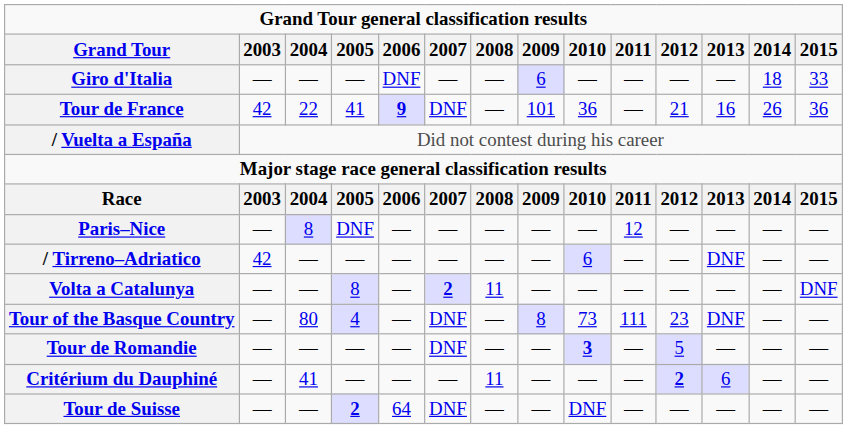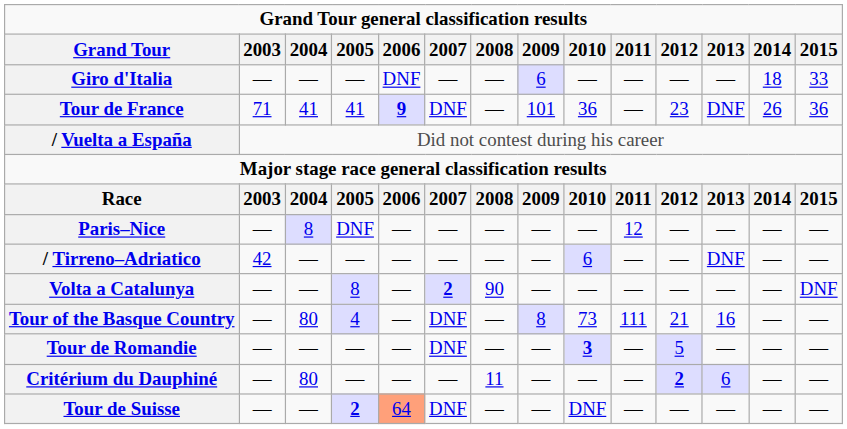 <table class="wikitable plainrowheaders">
 <tr>
 <td colspan=14 align="center"><strong>Grand Tour general classification results</strong></td>
 </tr>
 <tr>
 <th scope="col"><a href='#'>Grand Tour</a></th>
 <th scope="col">2003</th>
 <th scope="col">2004</th>
 <th scope="col">2005</th>
 <th scope="col">2006</th>
 <th scope="col">2007</th>
 <th scope="col">2008</th>
 <th scope="col">2009</th>
 <th scope="col">2010</th>
 <th scope="col">2011</th>
 <th scope="col">2012</th>
 <th scope="col">2013</th>
 <th scope="col">2014</th>
 <th scope="col">2015</th>
 </tr>
 <tr style="text-align:center;">
 <th scope="row"> <a href='#'>Giro d'Italia</a></th>
 <td>—</td>
 <td>—</td>
 <td>—</td>
 <td><a href='#'>DNF</a></td>
 <td>—</td>
 <td>—</td>
 <td style="background:#ddf;"><a href='#'>6</a></td>
 <td>—</td>
 <td>—</td>
 <td>—</td>
 <td>—</td>
 <td><a href='#'>18</a></td>
 <td><a href='#'>33</a></td>
 </tr>
 <tr style="text-align:center;">
 <th scope="row"> <a href='#'>Tour de France</a></th>
-<td><a href='#'>42</a></td>
-<td><a href='#'>22</a></td>
+<td><a href='#'>71</a></td>
+<td><a href='#'>41</a></td>
 <td><a href='#'>41</a></td>
 <td style="background:#ddf;"><strong><a href='#'>9</a></strong></td>
 <td><a href='#'>DNF</a></td>
 <td>—</td>
 <td><a href='#'>101</a></td>
 <td><a href='#'>36</a></td>
 <td>—</td>
-<td><a href='#'>21</a></td>
-<td><a href='#'>16</a></td>
+<td><a href='#'>23</a></td>
+<td><a href='#'>DNF</a></td>
 <td><a href='#'>26</a></td>
 <td><a href='#'>36</a></td>
 </tr>
 <tr style="text-align:center;">
 <th scope="row">/ <a href='#'>Vuelta a España</a></th>
 <td style="color:#4d4d4d;" colspan=13>Did not contest during his career</td>
 </tr>
 <tr>
 <td colspan=14 align="center"><strong>Major stage race general classification results</strong></td>
 </tr>
 <tr>
 <th scope="col">Race</th>
 <th scope="col">2003</th>
 <th scope="col">2004</th>
 <th scope="col">2005</th>
 <th scope="col">2006</th>
 <th scope="col">2007</th>
 <th scope="col">2008</th>
 <th scope="col">2009</th>
 <th scope="col">2010</th>
 <th scope="col">2011</th>
 <th scope="col">2012</th>
 <th scope="col">2013</th>
 <th scope="col">2014</th>
 <th scope="col">2015</th>
 </tr>
 <tr style="text-align:center;">
 <th scope="row"> <a href='#'>Paris–Nice</a></th>
 <td>—</td>
 <td style="background:#ddf;"><a href='#'>8</a></td>
 <td><a href='#'>DNF</a></td>
 <td>—</td>
 <td>—</td>
 <td>—</td>
 <td>—</td>
 <td>—</td>
 <td><a href='#'>12</a></td>
 <td>—</td>
 <td>—</td>
 <td>—</td>
 <td>—</td>
 </tr>
 <tr style="text-align:center;">
 <th scope="row">/ <a href='#'>Tirreno–Adriatico</a></th>
 <td><a href='#'>42</a></td>
 <td>—</td>
 <td>—</td>
 <td>—</td>
 <td>—</td>
 <td>—</td>
 <td>—</td>
 <td style="background:#ddf;"><a href='#'>6</a></td>
 <td>—</td>
 <td>—</td>
 <td><a href='#'>DNF</a></td>
 <td>—</td>
 <td>—</td>
 </tr>
 <tr style="text-align:center;">
 <th scope="row"> <a href='#'>Volta a Catalunya</a></th>
 <td>—</td>
 <td>—</td>
 <td style="background:#ddf;"><a href='#'>8</a></td>
 <td>—</td>
 <td style="background:#ddf;"><a href='#'><strong>2</strong></a></td>
-<td><a href='#'>11</a></td>
+<td><a href='#'>90</a></td>
 <td>—</td>
 <td>—</td>
 <td>—</td>
 <td>—</td>
 <td>—</td>
 <td>—</td>
 <td><a href='#'>DNF</a></td>
 </tr>
 <tr style="text-align:center;">
 <th scope="row"> <a href='#'>Tour of the Basque Country</a></th>
 <td>—</td>
 <td><a href='#'>80</a></td>
 <td style="background:#ddf;"><a href='#'>4</a></td>
 <td>—</td>
 <td><a href='#'>DNF</a></td>
 <td>—</td>
 <td style="background:#ddf;"><a href='#'>8</a></td>
 <td><a href='#'>73</a></td>
 <td><a href='#'>111</a></td>
-<td><a href='#'>23</a></td>
-<td><a href='#'>DNF</a></td>
+<td><a href='#'>21</a></td>
+<td><a href='#'>16</a></td>
 <td>—</td>
 <td>—</td>
 </tr>
 <tr style="text-align:center;">
 <th scope="row"> <a href='#'>Tour de Romandie</a></th>
 <td>—</td>
 <td>—</td>
 <td>—</td>
 <td>—</td>
 <td><a href='#'>DNF</a></td>
 <td>—</td>
 <td>—</td>
 <td style="background:#ddf;"><a href='#'><strong>3</strong></a></td>
 <td>—</td>
 <td style="background:#ddf;"><a href='#'>5</a></td>
 <td>—</td>
 <td>—</td>
 <td>—</td>
 </tr>
 <tr style="text-align:center;">
 <th scope="row"> <a href='#'>Critérium du Dauphiné</a></th>
 <td>—</td>
-<td><a href='#'>41</a></td>
+<td><a href='#'>80</a></td>
 <td>—</td>
 <td>—</td>
 <td>—</td>
 <td><a href='#'>11</a></td>
 <td>—</td>
 <td>—</td>
 <td>—</td>
 <td style="background:#ddf;"><a href='#'><strong>2</strong></a></td>
 <td style="background:#ddf;"><a href='#'>6</a></td>
 <td>—</td>
 <td>—</td>
 </tr>
 <tr style="text-align:center;">
 <th scope="row"> <a href='#'>Tour de Suisse</a></th>
 <td>—</td>
 <td>—</td>
 <td style="background:#ddf;"><a href='#'><strong>2</strong></a></td>
-<td><a href='#'>64</a></td>
+<td style="background: lightsalmon;"><a href='#'>64</a></td>
 <td><a href='#'>DNF</a></td>
 <td>—</td>
 <td>—</td>
 <td><a href='#'>DNF</a></td>
 <td>—</td>
 <td>—</td>
 <td>—</td>
 <td>—</td>
 <td>—</td>
 </tr>
 </table>
